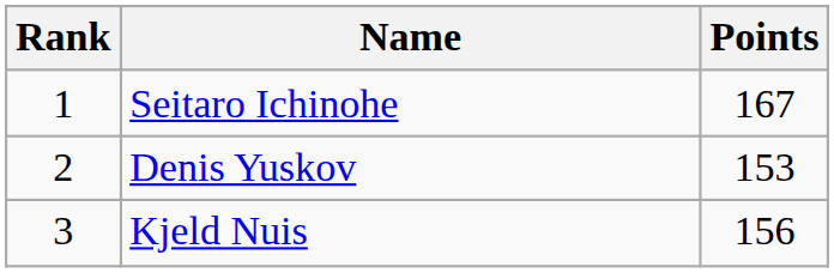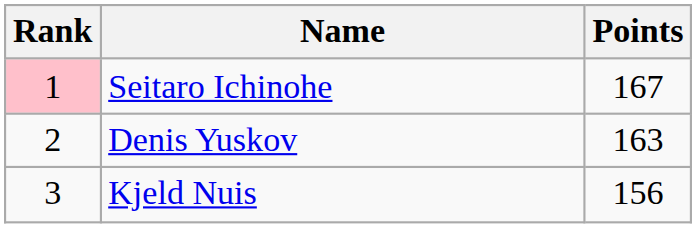 <table class="wikitable" border="1" style="text-align:center">
 <tr>
 <th width=30>Rank</th>
 <th width=220>Name</th>
 <th width=25>Points</th>
 </tr>
 <tr>
-<td>1</td>
+<td style="background: pink;">1</td>
 <td align="left"> <a href='#'>Seitaro Ichinohe</a></td>
 <td>167</td>
 </tr>
 <tr>
 <td>2</td>
 <td align="left"> <a href='#'>Denis Yuskov</a></td>
-<td>153</td>
+<td>163</td>
 </tr>
 <tr>
 <td>3</td>
 <td align="left"> <a href='#'>Kjeld Nuis</a></td>
 <td>156</td>
 </tr>
 </table>
